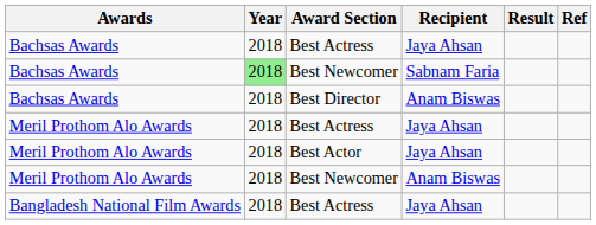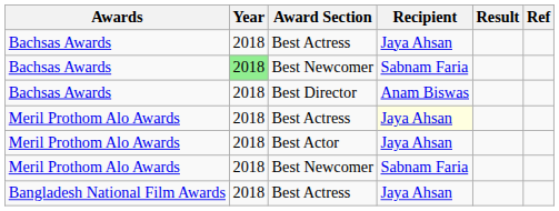 <table class="wikitable sortable">
 <tr>
 <th>Awards</th>
 <th>Year</th>
 <th>Award Section</th>
 <th>Recipient</th>
 <th>Result</th>
 <th>Ref</th>
 </tr>
 <tr>
 <td><a href='#'>Bachsas Awards</a></td>
 <td>2018</td>
 <td>Best Actress</td>
 <td><a href='#'>Jaya Ahsan</a></td>
 <td></td>
 <td></td>
 </tr>
 <tr>
 <td><a href='#'>Bachsas Awards</a></td>
 <td style="background: lightgreen;">2018</td>
 <td>Best Newcomer</td>
 <td><a href='#'>Sabnam Faria</a></td>
 <td></td>
 <td></td>
 </tr>
 <tr>
 <td><a href='#'>Bachsas Awards</a></td>
 <td>2018</td>
 <td>Best Director</td>
 <td><a href='#'>Anam Biswas</a></td>
 <td></td>
 <td></td>
 </tr>
 <tr>
 <td><a href='#'>Meril Prothom Alo Awards</a></td>
 <td>2018</td>
 <td>Best Actress</td>
-<td><a href='#'>Jaya Ahsan</a></td>
+<td style="background: lightyellow;"><a href='#'>Jaya Ahsan</a></td>
 <td></td>
 <td></td>
 </tr>
 <tr>
 <td><a href='#'>Meril Prothom Alo Awards</a></td>
 <td>2018</td>
 <td>Best Actor</td>
 <td><a href='#'>Jaya Ahsan</a></td>
 <td></td>
 <td></td>
 </tr>
 <tr>
 <td><a href='#'>Meril Prothom Alo Awards</a></td>
 <td>2018</td>
 <td>Best Newcomer</td>
-<td><a href='#'>Anam Biswas</a></td>
+<td><a href='#'>Sabnam Faria</a></td>
 <td></td>
 <td></td>
 </tr>
 <tr>
 <td><a href='#'>Bangladesh National Film Awards</a></td>
 <td>2018</td>
 <td>Best Actress</td>
 <td><a href='#'>Jaya Ahsan</a></td>
 <td></td>
 <td></td>
 </tr>
 </table>
